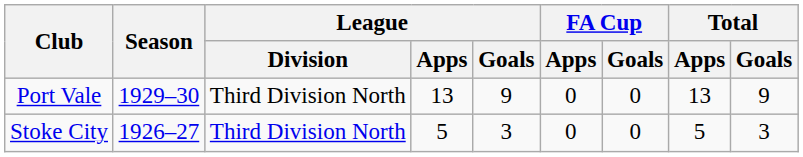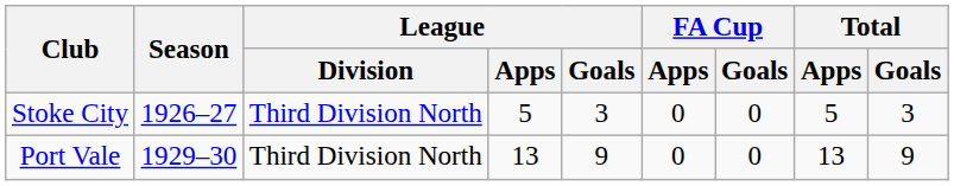 <table class="wikitable" style="text-align:center">
 <tr>
 <th rowspan="2">Club</th>
 <th rowspan="2">Season</th>
 <th colspan="3">League</th>
 <th colspan="2"><a href='#'>FA Cup</a></th>
 <th colspan="2">Total</th>
 </tr>
 <tr>
 <th>Division</th>
 <th>Apps</th>
 <th>Goals</th>
 <th>Apps</th>
 <th>Goals</th>
 <th>Apps</th>
 <th>Goals</th>
 </tr>
 <tr>
+<td><a href='#'>Stoke City</a></td>
+<td><a href='#'>1926–27</a></td>
+<td><a href='#'>Third Division North</a></td>
+<td>5</td>
+<td>3</td>
+<td>0</td>
+<td>0</td>
+<td>5</td>
+<td>3</td>
+</tr>
+<tr>
 <td><a href='#'>Port Vale</a></td>
 <td><a href='#'>1929–30</a></td>
 <td>Third Division North</td>
 <td>13</td>
 <td>9</td>
 <td>0</td>
 <td>0</td>
 <td>13</td>
 <td>9</td>
 </tr>
-<tr>
-<td><a href='#'>Stoke City</a></td>
-<td><a href='#'>1926–27</a></td>
-<td><a href='#'>Third Division North</a></td>
-<td>5</td>
-<td>3</td>
-<td>0</td>
-<td>0</td>
-<td>5</td>
-<td>3</td>
-</tr>
 </table>
